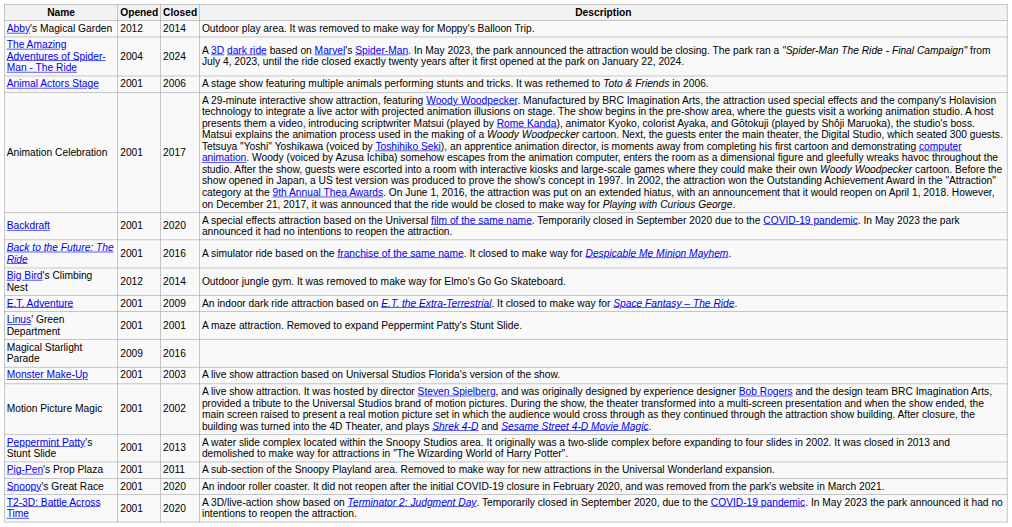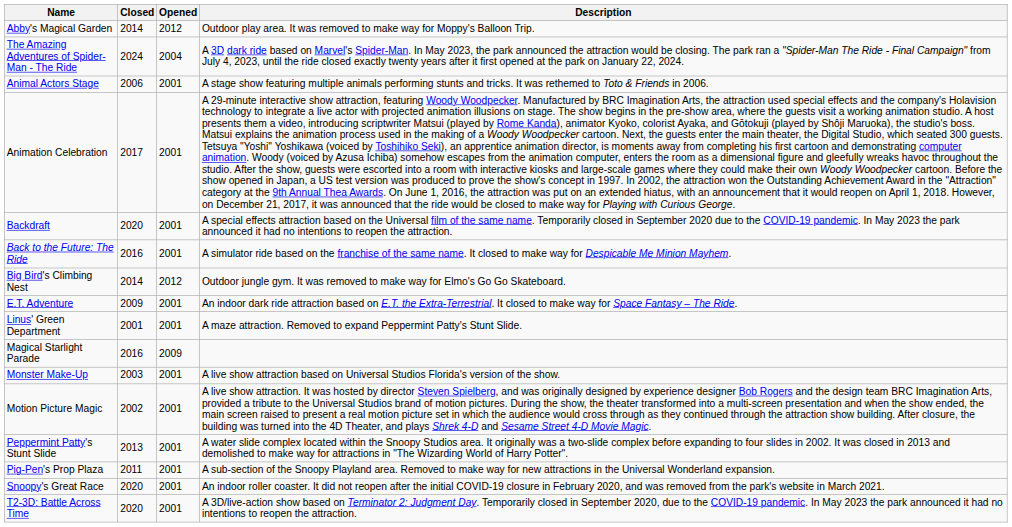 <table class="wikitable">
 <tr>
 <th width=170>Name</th>
+<th>Closed</th>
 <th>Opened</th>
-<th>Closed</th>
 <th>Description</th>
 </tr>
 <tr>
 <td><a href='#'>Abby</a>'s Magical Garden</td>
+<td>2014</td>
 <td>2012</td>
-<td>2014</td>
 <td>Outdoor play area. It was removed to make way for Moppy's Balloon Trip.</td>
 </tr>
 <tr>
 <td><a href='#'>The Amazing Adventures of Spider-Man - The Ride</a></td>
+<td>2024</td>
 <td>2004</td>
-<td>2024</td>
 <td>A <a href='#'>3D</a> <a href='#'>dark ride</a> based on <a href='#'>Marvel</a>'s <a href='#'>Spider-Man</a>. In May 2023, the park announced the attraction would be closing. The park ran a <em>"Spider-Man The Ride - Final Campaign"</em> from July 4, 2023, until the ride closed exactly twenty years after it first opened at the park on January 22, 2024.</td>
 </tr>
 <tr>
 <td><a href='#'>Animal Actors Stage</a></td>
+<td>2006</td>
 <td>2001</td>
-<td>2006</td>
 <td>A stage show featuring multiple animals performing stunts and tricks. It was rethemed to <em>Toto & Friends</em> in 2006.</td>
 </tr>
 <tr>
 <td>Animation Celebration</td>
+<td>2017</td>
 <td>2001</td>
-<td>2017</td>
 <td>A 29-minute interactive show attraction, featuring <a href='#'>Woody Woodpecker</a>. Manufactured by BRC Imagination Arts, the attraction used special effects and the company's Holavision technology to integrate a live actor with projected animation illusions on stage. The show begins in the pre-show area, where the guests visit a working animation studio. A host presents them a video, introducing scriptwriter Matsui (played by <a href='#'>Rome Kanda</a>), animator Kyoko, colorist Ayaka, and Gōtokuji (played by Shôji Maruoka), the studio's boss. Matsui explains the animation process used in the making of a <em>Woody Woodpecker</em> cartoon. Next, the guests enter the main theater, the Digital Studio, which seated 300 guests. Tetsuya "Yoshi" Yoshikawa (voiced by <a href='#'>Toshihiko Seki</a>), an apprentice animation director, is moments away from completing his first cartoon and demonstrating <a href='#'>computer animation</a>. Woody (voiced by Azusa Ichiba) somehow escapes from the animation computer, enters the room as a dimensional figure and gleefully wreaks havoc throughout the studio. After the show, guests were escorted into a room with interactive kiosks and large-scale games where they could make their own <em>Woody Woodpecker</em> cartoon. Before the show opened in Japan, a US test version was produced to prove the show's concept in 1997. In 2002, the attraction won the Outstanding Achievement Award in the "Attraction" category at the <a href='#'>9th Annual Thea Awards</a>. On June 1, 2016, the attraction was put on an extended hiatus, with an announcement that it would reopen on April 1, 2018. However, on December 21, 2017, it was announced that the ride would be closed to make way for <em>Playing with Curious George</em>.</td>
 </tr>
 <tr>
 <td><a href='#'>Backdraft</a></td>
+<td>2020</td>
 <td>2001</td>
-<td>2020</td>
 <td>A special effects attraction based on the Universal <a href='#'>film of the same name</a>. Temporarily closed in September 2020 due to the <a href='#'>COVID-19 pandemic</a>. In May 2023 the park announced it had no intentions to reopen the attraction.</td>
 </tr>
 <tr>
 <td><em><a href='#'>Back to the Future: The Ride</a></em></td>
+<td>2016</td>
 <td>2001</td>
-<td>2016</td>
 <td>A simulator ride based on the <a href='#'>franchise of the same name</a>. It closed to make way for <em><a href='#'>Despicable Me Minion Mayhem</a></em>.</td>
 </tr>
 <tr>
 <td><a href='#'>Big Bird</a>'s Climbing Nest</td>
+<td>2014</td>
 <td>2012</td>
-<td>2014</td>
 <td>Outdoor jungle gym. It was removed to make way for Elmo's Go Go Skateboard.</td>
 </tr>
 <tr>
 <td><a href='#'>E.T. Adventure</a></td>
+<td>2009</td>
 <td>2001</td>
-<td>2009</td>
 <td>An indoor dark ride attraction based on <em><a href='#'>E.T. the Extra-Terrestrial</a></em>. It closed to make way for <em><a href='#'>Space Fantasy – The Ride</a></em>.</td>
 </tr>
 <tr>
 <td><a href='#'>Linus</a>' Green Department</td>
 <td>2001</td>
 <td>2001</td>
 <td>A maze attraction. Removed to expand Peppermint Patty's Stunt Slide.</td>
 </tr>
 <tr>
 <td>Magical Starlight Parade</td>
+<td>2016</td>
 <td>2009</td>
-<td>2016</td>
 <td></td>
 </tr>
 <tr>
 <td><a href='#'>Monster Make-Up</a></td>
+<td>2003</td>
 <td>2001</td>
-<td>2003</td>
 <td>A live show attraction based on Universal Studios Florida's version of the show.</td>
 </tr>
 <tr>
 <td>Motion Picture Magic</td>
+<td>2002</td>
 <td>2001</td>
-<td>2002</td>
 <td>A live show attraction. It was hosted by director <a href='#'>Steven Spielberg</a>, and was originally designed by experience designer <a href='#'>Bob Rogers</a> and the design team BRC Imagination Arts, provided a tribute to the Universal Studios brand of motion pictures. During the show, the theater transformed into a multi-screen presentation and when the show ended, the main screen raised to present a real motion picture set in which the audience would cross through as they continued through the attraction show building. After closure, the building was turned into the 4D Theater, and plays <em><a href='#'>Shrek 4-D</a></em> and <em><a href='#'>Sesame Street 4-D Movie Magic</a></em>.</td>
 </tr>
 <tr>
 <td><a href='#'>Peppermint Patty</a>'s Stunt Slide</td>
+<td>2013</td>
 <td>2001</td>
-<td>2013</td>
 <td>A water slide complex located within the Snoopy Studios area. It originally was a two-slide complex before expanding to four slides in 2002. It was closed in 2013 and demolished to make way for attractions in "The Wizarding World of Harry Potter".</td>
 </tr>
 <tr>
 <td><a href='#'>Pig-Pen</a>'s Prop Plaza</td>
+<td>2011</td>
 <td>2001</td>
-<td>2011</td>
 <td>A sub-section of the Snoopy Playland area. Removed to make way for new attractions in the Universal Wonderland expansion.</td>
 </tr>
 <tr>
 <td><a href='#'>Snoopy</a>'s Great Race</td>
+<td>2020</td>
 <td>2001</td>
-<td>2020</td>
 <td>An indoor roller coaster. It did not reopen after the initial COVID-19 closure in February 2020, and was removed from the park's website in March 2021.</td>
 </tr>
 <tr>
 <td><a href='#'>T2-3D: Battle Across Time</a></td>
+<td>2020</td>
 <td>2001</td>
-<td>2020</td>
 <td>A 3D/live-action show based on <em><a href='#'>Terminator 2: Judgment Day</a></em>. Temporarily closed in September 2020, due to the <a href='#'>COVID-19 pandemic</a>. In May 2023 the park announced it had no intentions to reopen the attraction.</td>
 </tr>
 </table>
